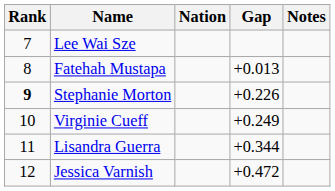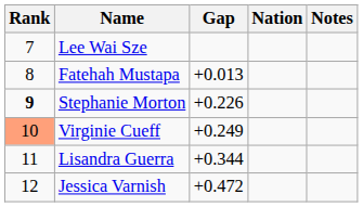 <table class="wikitable sortable" style="text-align:center">
 <tr>
 <th>Rank</th>
 <th>Name</th>
+<th>Gap</th>
 <th>Nation</th>
-<th>Gap</th>
 <th>Notes</th>
 </tr>
 <tr>
 <td>7</td>
 <td align=left><a href='#'>Lee Wai Sze</a></td>
+<td></td>
 <td align=left></td>
-<td></td>
 <td></td>
 </tr>
 <tr>
 <td>8</td>
 <td align=left><a href='#'>Fatehah Mustapa</a></td>
+<td>+0.013</td>
 <td align=left></td>
-<td>+0.013</td>
 <td></td>
 </tr>
 <tr>
 <td><strong>9</strong></td>
 <td align=left><a href='#'>Stephanie Morton</a></td>
+<td>+0.226</td>
 <td align=left></td>
-<td>+0.226</td>
 <td></td>
 </tr>
 <tr>
-<td>10</td>
+<td style="background: lightsalmon;">10</td>
 <td align=left><a href='#'>Virginie Cueff</a></td>
+<td>+0.249</td>
 <td align=left></td>
-<td>+0.249</td>
 <td></td>
 </tr>
 <tr>
 <td>11</td>
 <td align=left><a href='#'>Lisandra Guerra</a></td>
+<td>+0.344</td>
 <td align=left></td>
-<td>+0.344</td>
 <td></td>
 </tr>
 <tr>
 <td>12</td>
 <td align=left><a href='#'>Jessica Varnish</a></td>
+<td>+0.472</td>
 <td align=left></td>
-<td>+0.472</td>
 <td></td>
 </tr>
 </table>
